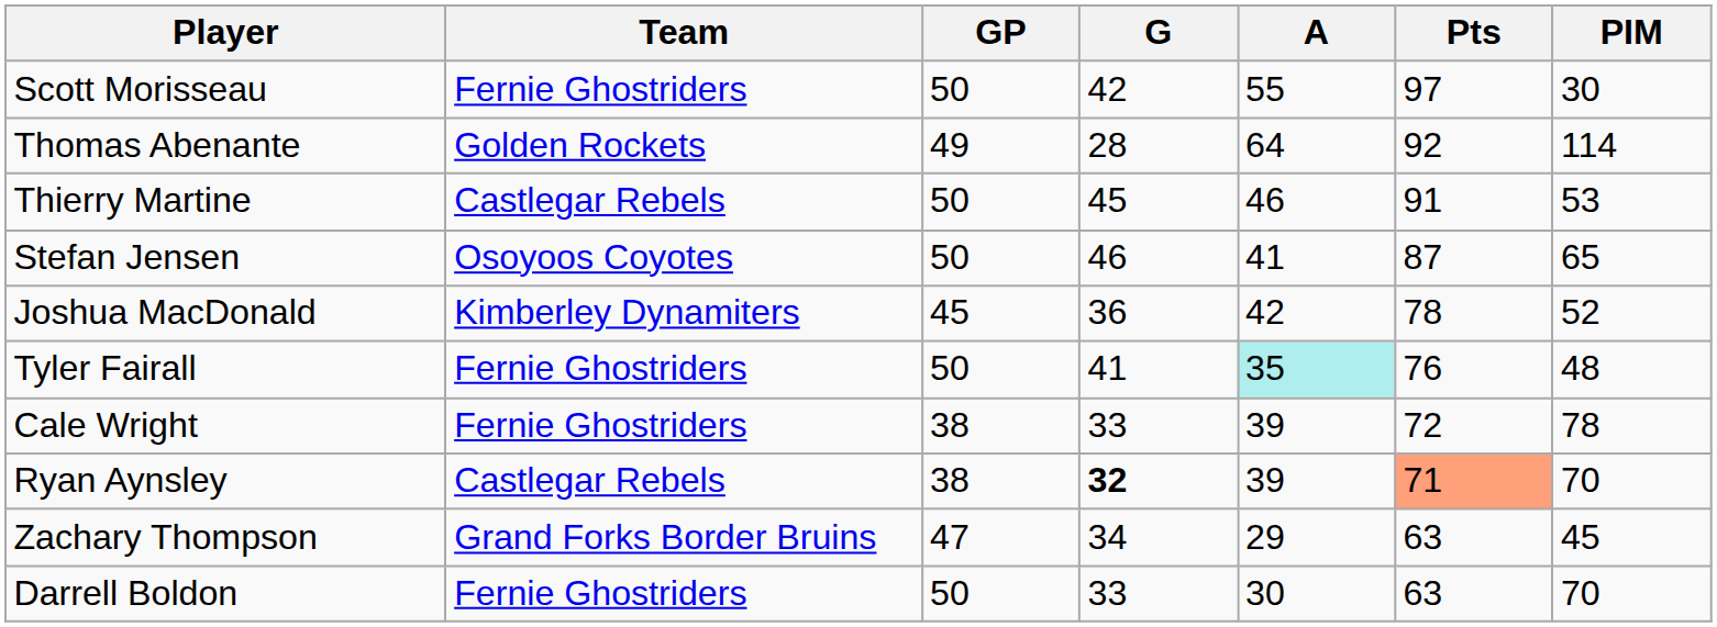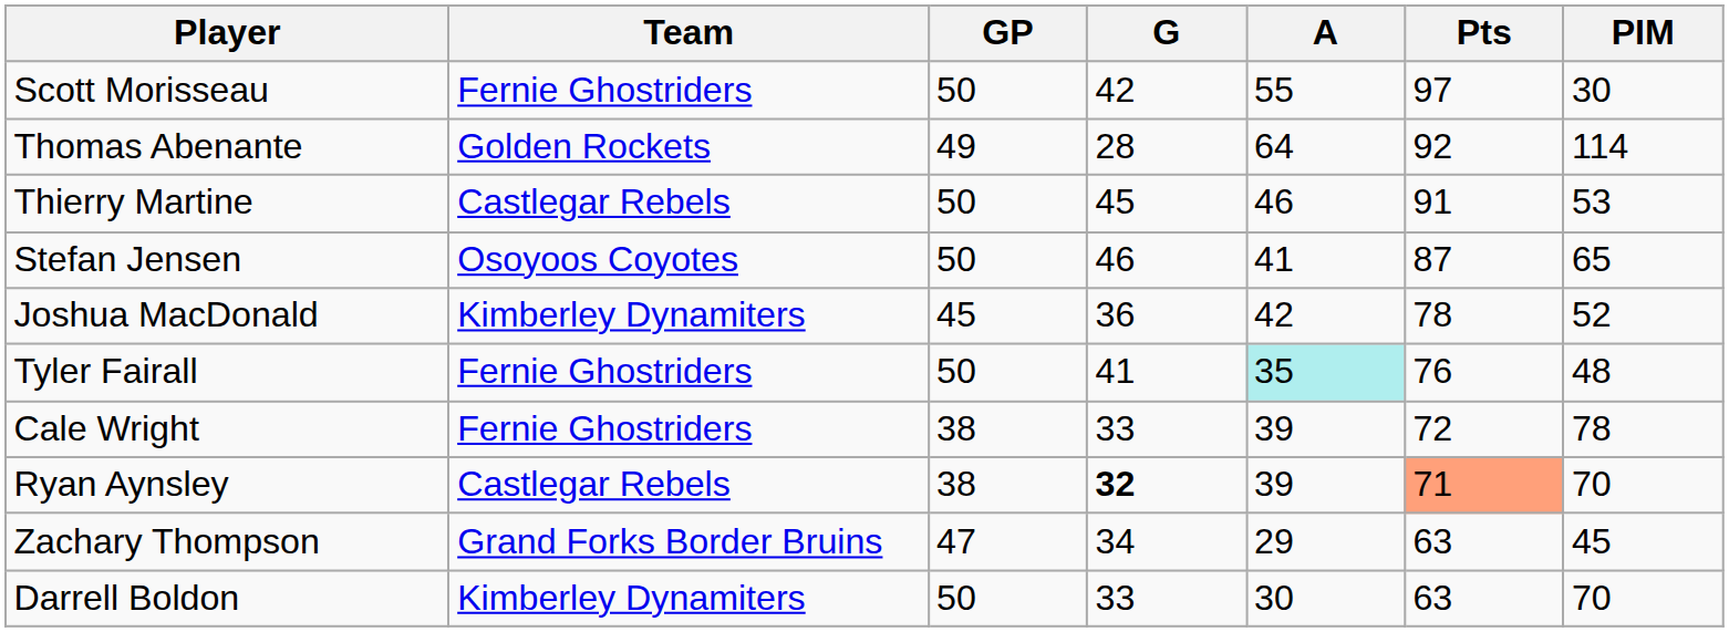 <table class="wikitable sortable">
 <tr>
 <th style="width: 12em;">Player</th>
 <th style="width: 13em;">Team</th>
 <th style="width: 4em;">GP</th>
 <th style="width: 4em;">G</th>
 <th style="width: 4em;">A</th>
 <th style="width: 4em;">Pts</th>
 <th style="width: 4em;">PIM</th>
 </tr>
 <tr>
 <td sortname>Scott Morisseau</td>
 <td><a href='#'>Fernie Ghostriders</a></td>
 <td>50</td>
 <td>42</td>
 <td>55</td>
 <td>97</td>
 <td>30</td>
 </tr>
 <tr>
 <td sortname>Thomas Abenante</td>
 <td><a href='#'>Golden Rockets</a></td>
 <td>49</td>
 <td>28</td>
 <td>64</td>
 <td>92</td>
 <td>114</td>
 </tr>
 <tr>
 <td sortname>Thierry Martine</td>
 <td><a href='#'>Castlegar Rebels</a></td>
 <td>50</td>
 <td>45</td>
 <td>46</td>
 <td>91</td>
 <td>53</td>
 </tr>
 <tr>
 <td sortname>Stefan Jensen</td>
 <td><a href='#'>Osoyoos Coyotes</a></td>
 <td>50</td>
 <td>46</td>
 <td>41</td>
 <td>87</td>
 <td>65</td>
 </tr>
 <tr>
 <td sortname>Joshua MacDonald</td>
 <td><a href='#'>Kimberley Dynamiters</a></td>
 <td>45</td>
 <td>36</td>
 <td>42</td>
 <td>78</td>
 <td>52</td>
 </tr>
 <tr>
 <td sortname>Tyler Fairall</td>
 <td><a href='#'>Fernie Ghostriders</a></td>
 <td>50</td>
 <td>41</td>
 <td style="background: paleturquoise;">35</td>
 <td>76</td>
 <td>48</td>
 </tr>
 <tr>
 <td sortname>Cale Wright</td>
 <td><a href='#'>Fernie Ghostriders</a></td>
 <td>38</td>
 <td>33</td>
 <td>39</td>
 <td>72</td>
 <td>78</td>
 </tr>
 <tr>
 <td sortname>Ryan Aynsley</td>
 <td><a href='#'>Castlegar Rebels</a></td>
 <td>38</td>
 <td><strong>32</strong></td>
 <td>39</td>
 <td style="background: lightsalmon;">71</td>
 <td>70</td>
 </tr>
 <tr>
 <td sortname>Zachary Thompson</td>
 <td><a href='#'>Grand Forks Border Bruins</a></td>
 <td>47</td>
 <td>34</td>
 <td>29</td>
 <td>63</td>
 <td>45</td>
 </tr>
 <tr>
 <td sortname>Darrell Boldon</td>
-<td><a href='#'>Fernie Ghostriders</a></td>
+<td><a href='#'>Kimberley Dynamiters</a></td>
 <td>50</td>
 <td>33</td>
 <td>30</td>
 <td>63</td>
 <td>70</td>
 </tr>
 </table>
